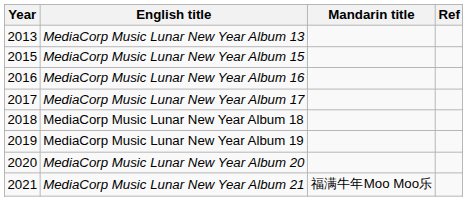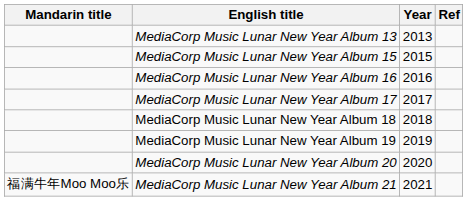 <table class="wikitable sortable">
 <tr>
+<th>Mandarin title</th>
+<th>English title</th>
 <th>Year</th>
-<th>English title</th>
-<th>Mandarin title</th>
 <th>Ref</th>
 </tr>
 <tr>
+<td></td>
+<td><em>MediaCorp Music Lunar New Year Album 13</em></td>
 <td>2013</td>
-<td><em>MediaCorp Music Lunar New Year Album 13</em></td>
-<td></td>
 <td></td>
 </tr>
 <tr>
+<td></td>
+<td><em>MediaCorp Music Lunar New Year Album 15</em></td>
 <td>2015</td>
-<td><em>MediaCorp Music Lunar New Year Album 15</em></td>
-<td></td>
 <td></td>
 </tr>
 <tr>
+<td></td>
+<td><em>MediaCorp Music Lunar New Year Album 16</em></td>
 <td>2016</td>
-<td><em>MediaCorp Music Lunar New Year Album 16</em></td>
-<td></td>
 <td></td>
 </tr>
 <tr>
+<td></td>
+<td><em>MediaCorp Music Lunar New Year Album 17</em></td>
 <td>2017</td>
-<td><em>MediaCorp Music Lunar New Year Album 17</em></td>
-<td></td>
 <td></td>
 </tr>
 <tr>
+<td></td>
+<td>MediaCorp Music Lunar New Year Album 18</td>
 <td>2018</td>
-<td>MediaCorp Music Lunar New Year Album 18</td>
-<td></td>
 <td></td>
 </tr>
 <tr>
+<td></td>
+<td>MediaCorp Music Lunar New Year Album 19</td>
 <td>2019</td>
-<td>MediaCorp Music Lunar New Year Album 19</td>
-<td></td>
 <td></td>
 </tr>
 <tr>
+<td></td>
+<td><em>MediaCorp Music Lunar New Year Album 20</em></td>
 <td>2020</td>
-<td><em>MediaCorp Music Lunar New Year Album 20</em></td>
-<td></td>
 <td></td>
 </tr>
 <tr>
+<td>福满牛年Moo Moo乐</td>
+<td><em>MediaCorp Music Lunar New Year Album 21</em></td>
 <td>2021</td>
-<td><em>MediaCorp Music Lunar New Year Album 21</em></td>
-<td>福满牛年Moo Moo乐</td>
 <td></td>
 </tr>
 </table>
